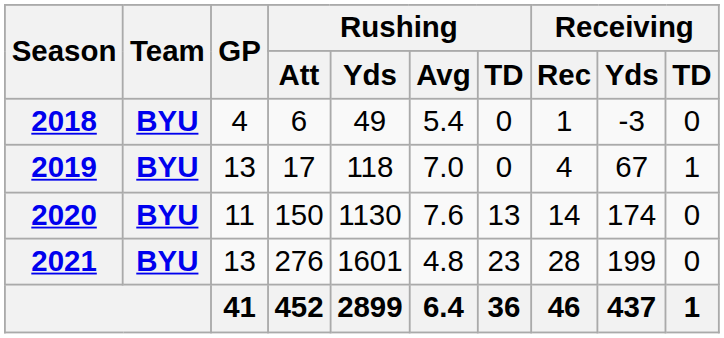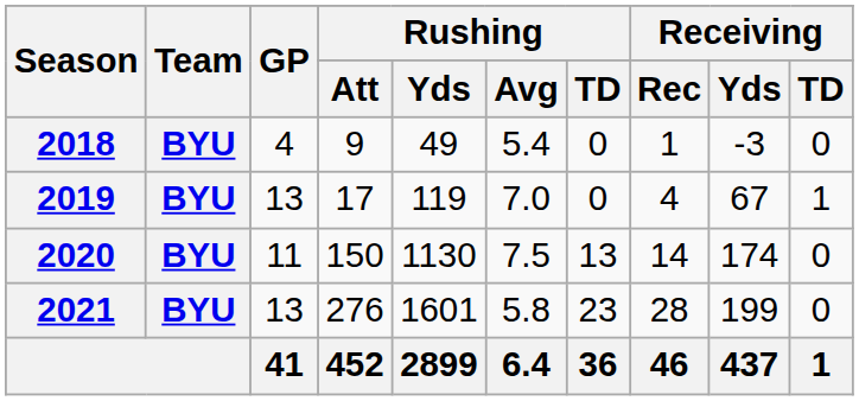 <table class="wikitable" style="text-align:center;">
 <tr>
 <th rowspan="2">Season</th>
 <th rowspan="2">Team</th>
 <th rowspan="2">GP</th>
 <th colspan="4">Rushing</th>
 <th colspan="3">Receiving</th>
 </tr>
 <tr>
 <th>Att</th>
 <th>Yds</th>
 <th>Avg</th>
 <th>TD</th>
 <th>Rec</th>
 <th>Yds</th>
 <th>TD</th>
 </tr>
 <tr>
 <th><a href='#'>2018</a></th>
 <th><a href='#'>BYU</a></th>
 <td>4</td>
-<td>6</td>
+<td>9</td>
 <td>49</td>
 <td>5.4</td>
 <td>0</td>
 <td>1</td>
 <td>-3</td>
 <td>0</td>
 </tr>
 <tr>
 <th><a href='#'>2019</a></th>
 <th><a href='#'>BYU</a></th>
 <td>13</td>
 <td>17</td>
-<td>118</td>
+<td>119</td>
 <td>7.0</td>
 <td>0</td>
 <td>4</td>
 <td>67</td>
 <td>1</td>
 </tr>
 <tr>
 <th><a href='#'>2020</a></th>
 <th><a href='#'>BYU</a></th>
 <td>11</td>
 <td>150</td>
 <td>1130</td>
-<td>7.6</td>
+<td>7.5</td>
 <td>13</td>
 <td>14</td>
 <td>174</td>
 <td>0</td>
 </tr>
 <tr>
 <th><a href='#'>2021</a></th>
 <th><a href='#'>BYU</a></th>
 <td>13</td>
 <td>276</td>
 <td>1601</td>
-<td>4.8</td>
+<td>5.8</td>
 <td>23</td>
 <td>28</td>
 <td>199</td>
 <td>0</td>
 </tr>
 <tr>
 <th colspan="2"></th>
 <th>41</th>
 <th>452</th>
 <th>2899</th>
 <th>6.4</th>
 <th>36</th>
 <th>46</th>
 <th>437</th>
 <th>1</th>
 </tr>
 </table>
